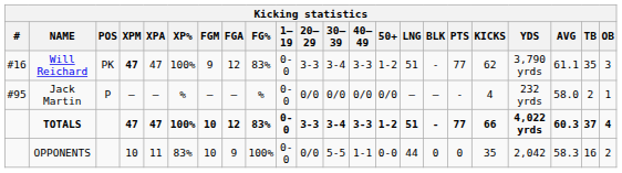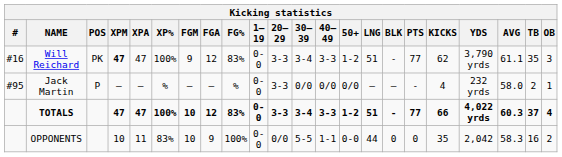 <table style="width:60%; text-align:center;" class="wikitable collapsible collapsed">
 <tr>
 <th colspan="22">Kicking statistics</th>
 </tr>
 <tr>
 <th>#</th>
 <th>NAME</th>
 <th>POS</th>
 <th>XPM</th>
 <th>XPA</th>
 <th>XP%</th>
 <th>FGM</th>
 <th>FGA</th>
 <th>FG%</th>
 <th>1–19</th>
 <th>20–29</th>
 <th>30–39</th>
 <th>40–49</th>
 <th>50+</th>
 <th>LNG</th>
 <th>BLK</th>
 <th>PTS</th>
 <th>KICKS</th>
 <th>YDS</th>
 <th>AVG</th>
 <th>TB</th>
 <th>OB</th>
 </tr>
 <tr>
 <td>#16</td>
 <td><a href='#'>Will Reichard</a></td>
 <td>PK</td>
 <td><strong>47</strong></td>
 <td>47</td>
 <td>100%</td>
 <td>9</td>
 <td>12</td>
 <td>83%</td>
 <td>0-0</td>
 <td>3-3</td>
 <td>3-4</td>
 <td>3-3</td>
 <td>1-2</td>
 <td>51</td>
 <td>-</td>
 <td>77</td>
 <td>62</td>
 <td>3,790 yrds</td>
 <td>61.1</td>
 <td>35</td>
 <td>3</td>
 </tr>
 <tr>
 <td>#95</td>
 <td>Jack Martin</td>
 <td>P</td>
 <td>–</td>
 <td>–</td>
 <td>%</td>
 <td>–</td>
 <td>–</td>
 <td>%</td>
 <td>0-0</td>
-<td>0/0</td>
+<td>3-3</td>
 <td>0/0</td>
 <td>0/0</td>
 <td>0/0</td>
 <td>–</td>
 <td>–</td>
 <td>-</td>
 <td>4</td>
 <td>232 yrds</td>
 <td>58.0</td>
 <td>2</td>
 <td>1</td>
 </tr>
 <tr>
 <td></td>
 <td><strong>TOTALS</strong></td>
 <td></td>
 <td><strong>47</strong></td>
 <td><strong>47</strong></td>
 <td><strong>100%</strong></td>
 <td><strong>10</strong></td>
 <td><strong>12</strong></td>
 <td><strong>83%</strong></td>
 <td><strong>0-0</strong></td>
 <td><strong>3-3</strong></td>
 <td><strong>3-4</strong></td>
 <td><strong>3-3</strong></td>
 <td><strong>1-2</strong></td>
 <td><strong>51</strong></td>
 <td><strong>-</strong></td>
 <td><strong>77</strong></td>
 <td><strong>66</strong></td>
 <td><strong>4,022 yrds</strong></td>
 <td><strong>60.3</strong></td>
 <td><strong>37</strong></td>
 <td><strong>4</strong></td>
 </tr>
 <tr>
 <td></td>
 <td>OPPONENTS</td>
 <td></td>
 <td>10</td>
 <td>11</td>
 <td>83%</td>
 <td>10</td>
 <td>9</td>
 <td>100%</td>
 <td>0-0</td>
 <td>0/0</td>
 <td>5-5</td>
 <td>1-1</td>
 <td>0-0</td>
 <td>44</td>
 <td>0</td>
 <td>0</td>
 <td>35</td>
 <td>2,042</td>
 <td>58.3</td>
 <td>16</td>
 <td>2</td>
 </tr>
 </table>
